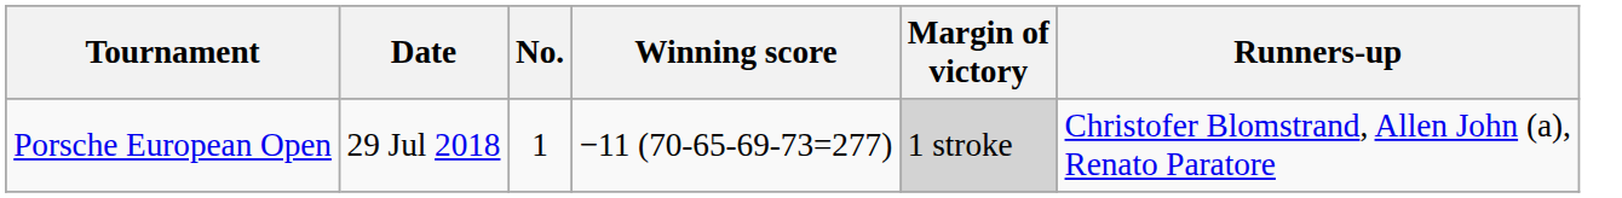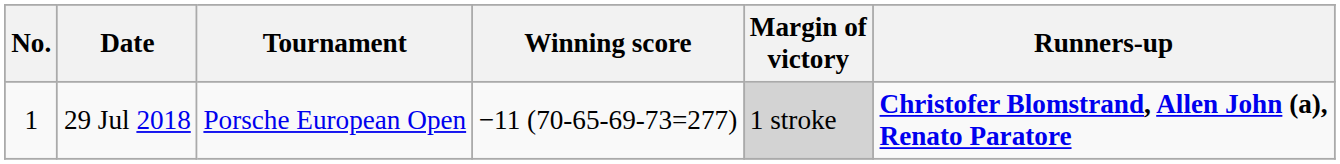 <table class="wikitable" style="font-size:95%;">
 <tr>
+<th>No.</th>
+<th>Date</th>
 <th>Tournament</th>
-<th>Date</th>
-<th>No.</th>
 <th>Winning score</th>
 <th>Margin of<br>victory</th>
 <th>Runners-up</th>
 </tr>
 <tr>
+<td align=center>1</td>
+<td align=right>29 Jul <a href='#'>2018</a></td>
 <td><a href='#'>Porsche European Open</a></td>
-<td align=right>29 Jul <a href='#'>2018</a></td>
-<td align=center>1</td>
 <td>−11 (70-65-69-73=277)</td>
 <td style="background: lightgrey;">1 stroke</td>
-<td> <a href='#'>Christofer Blomstrand</a>,  <a href='#'>Allen John</a> (a),<br> <a href='#'>Renato Paratore</a></td>
+<td><strong> <a href='#'>Christofer Blomstrand</a>,  <a href='#'>Allen John</a> (a),<br> <a href='#'>Renato Paratore</a></strong></td>
 </tr>
 </table>
